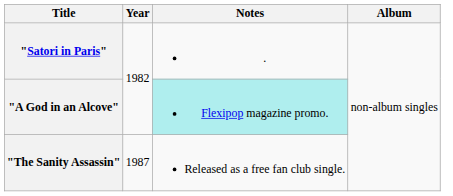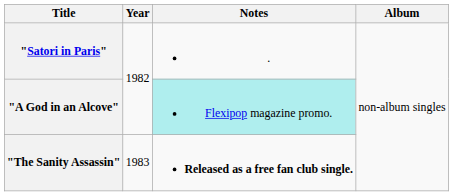 <table class="wikitable plainrowheaders">
 <tr>
 <th>Title</th>
 <th>Year</th>
 <th>Notes</th>
 <th>Album</th>
 </tr>
 <tr align="center">
 <th scope="row">"<a href='#'>Satori in Paris</a>"</th>
 <td rowspan="2">1982</td>
 <td><br><ul><li>.</li></ul></td>
 <td rowspan="3" align="left">non-album singles</td>
 </tr>
 <tr align="center">
 <th scope="row">"A God in an Alcove"</th>
 <td style="background: paleturquoise;"><br><ul><li><a href='#'>Flexipop</a> magazine promo.</li></ul></td>
 </tr>
 <tr align="center">
 <th scope="row">"The Sanity Assassin"</th>
-<td>1987</td>
-<td><br><ul><li>Released as a free fan club single.</li></ul></td>
+<td>1983</td>
+<td><strong><br><ul><li>Released as a free fan club single.</li></ul></strong></td>
 </tr>
 </table>
